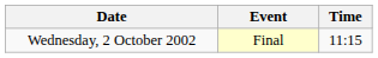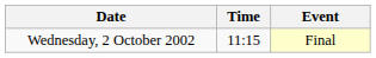 <table class = "wikitable" style="text-align:center;">
 <tr>
 <th width=220>Date</th>
+<th width=50>Time</th>
 <th width=100>Event</th>
-<th width=50>Time</th>
 </tr>
 <tr>
 <td>Wednesday, 2 October 2002</td>
+<td>11:15</td>
 <td bgcolor=ffffcc>Final</td>
-<td>11:15</td>
 </tr>
 </table>
